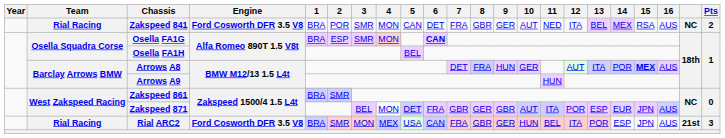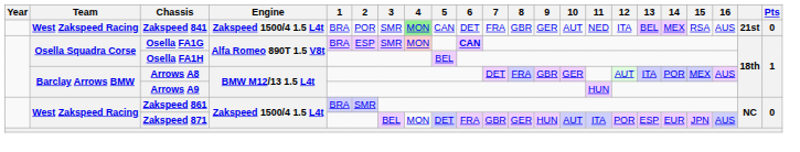 <table class="wikitable" style="text-align:center; font-size:85%">
 <tr>
 <th>Year</th>
 <th>Team</th>
 <th>Chassis</th>
 <th>Engine</th>
 <th>1</th>
 <th>2</th>
 <th>3</th>
 <th>4</th>
 <th>5</th>
 <th>6</th>
 <th>7</th>
 <th>8</th>
 <th>9</th>
 <th>10</th>
 <th>11</th>
 <th>12</th>
 <th>13</th>
 <th>14</th>
 <th>15</th>
 <th>16</th>
 <th></th>
 <th><a href='#'>Pts</a></th>
 </tr>
 <tr>
 <td></td>
-<th nowrap><a href='#'>Rial Racing</a></th>
+<th nowrap><a href='#'>West</a> <a href='#'>Zakspeed Racing</a></th>
 <th nowrap><a href='#'>Zakspeed</a> <a href='#'>841</a></th>
-<th nowrap><a href='#'>Ford Cosworth DFR</a> 3.5 <a href='#'>V8</a></th>
+<th nowrap><a href='#'>Zakspeed</a> 1500/4 1.5 <a href='#'>L4</a><a href='#'>t</a></th>
 <td><a href='#'>BRA</a></td>
 <td><a href='#'>POR</a></td>
 <td><a href='#'>SMR</a></td>
-<td><a href='#'>MON</a></td>
+<td style="background: lightgreen;"><a href='#'>MON</a></td>
 <td><a href='#'>CAN</a></td>
 <td><a href='#'>DET</a></td>
 <td><a href='#'>FRA</a></td>
 <td><a href='#'>GBR</a></td>
 <td><a href='#'>GER</a></td>
 <td><a href='#'>AUT</a></td>
 <td><a href='#'>NED</a></td>
 <td><a href='#'>ITA</a></td>
 <td style="background:#EFCFFF;"><a href='#'>BEL</a><br></td>
 <td style="background:#EFCFFF;"><a href='#'>MEX</a><br></td>
 <td><a href='#'>RSA</a></td>
 <td><a href='#'>AUS</a></td>
-<th>NC</th>
-<th>2</th>
+<th>21st</th>
+<th>0</th>
 </tr>
 <tr>
 <td rowspan=4></td>
 <th rowspan=2 nowrap><a href='#'>Osella Squadra Corse</a></th>
 <th nowrap><a href='#'>Osella</a> <a href='#'>FA1G</a></th>
 <th rowspan=2 nowrap><a href='#'>Alfa Romeo</a> 890T 1.5 <a href='#'>V8</a><a href='#'>t</a></th>
 <td style="background:#EFCFFF;"><a href='#'>BRA</a><br></td>
 <td style="background:#EFCFFF;"><a href='#'>ESP</a><br></td>
 <td style="background:#EFCFFF;"><a href='#'>SMR</a><br></td>
 <td style="background:#FFCFCF;"><a href='#'>MON</a><br></td>
 <td></td>
 <td style="background:#EFCFFF;"><strong><a href='#'>CAN</a><br></strong></td>
 <td colspan=10></td>
 <th rowspan=4>18th</th>
 <th rowspan=4>1</th>
 </tr>
 <tr>
 <th nowrap><a href='#'>Osella</a> <a href='#'>FA1H</a></th>
 <td colspan=4></td>
 <td style="background:#EFCFFF;"><a href='#'>BEL</a><br></td>
 <td colspan=11></td>
 </tr>
 <tr>
 <th rowspan=2 nowrap><a href='#'>Barclay</a> <a href='#'>Arrows</a> <a href='#'>BMW</a></th>
 <th nowrap><a href='#'>Arrows</a> <a href='#'>A8</a></th>
 <th rowspan=2 nowrap><a href='#'>BMW M12</a>/13 1.5 <a href='#'>L4</a><a href='#'>t</a></th>
 <td colspan=6></td>
 <td style="background:#EFCFFF;"><a href='#'>DET</a><br></td>
 <td style="background:#CFCFFF;"><a href='#'>FRA</a><br></td>
-<td style="background:#EFCFFF;"><a href='#'>HUN</a><br></td>
+<td style="background:#EFCFFF;"><a href='#'>GBR</a><br></td>
 <td style="background:#EFCFFF;"><a href='#'>GER</a><br></td>
 <td></td>
 <td style="background:#DFFFDF;"><a href='#'>AUT</a><br></td>
 <td style="background:#CFCFFF;"><a href='#'>ITA</a><br></td>
 <td style="background:#CFCFFF;"><a href='#'>POR</a><br></td>
-<td style="background:#CFCFFF;"><strong><a href='#'>MEX</a><br></strong></td>
+<td style="background:#CFCFFF;"><a href='#'>MEX</a><br></td>
 <td style="background:#EFCFFF;"><a href='#'>AUS</a><br></td>
 </tr>
 <tr>
 <th nowrap><a href='#'>Arrows</a> <a href='#'>A9</a></th>
 <td colspan=10></td>
 <td style="background:#EFCFFF;"><a href='#'>HUN</a><br></td>
 <td colspan=5></td>
 </tr>
 <tr>
 <td rowspan=2></td>
 <th rowspan=2 nowrap><a href='#'>West</a> <a href='#'>Zakspeed Racing</a></th>
 <th nowrap><a href='#'>Zakspeed</a> <a href='#'>861</a></th>
 <th rowspan=2 nowrap><a href='#'>Zakspeed</a> 1500/4 1.5 <a href='#'>L4</a><a href='#'>t</a></th>
 <td style="background:#CFCFFF;"><a href='#'>BRA</a><br></td>
 <td style="background:#CFCFFF;"><a href='#'>SMR</a><br></td>
 <td colspan=14></td>
 <th rowspan=2>NC</th>
 <th rowspan=2>0</th>
 </tr>
 <tr>
 <th nowrap><a href='#'>Zakspeed</a> <a href='#'>871</a></th>
 <td colspan=2></td>
 <td style="background:#EFCFFF;"><a href='#'>BEL</a><br></td>
 <td><a href='#'>MON</a><br></td>
 <td style="background:#CFCFFF;"><a href='#'>DET</a><br></td>
 <td style="background:#EFCFFF;"><a href='#'>FRA</a><br></td>
 <td style="background:#EFCFFF;"><a href='#'>GBR</a><br></td>
 <td style="background:#EFCFFF;"><a href='#'>GER</a><br></td>
-<td style="background:#EFCFFF;"><a href='#'>GBR</a><br></td>
+<td style="background:#EFCFFF;"><a href='#'>HUN</a><br></td>
 <td style="background:#CFCFFF;"><a href='#'>AUT</a><br></td>
 <td style="background:#CFCFFF;"><a href='#'>ITA</a><br></td>
 <td style="background:#EFCFFF;"><a href='#'>POR</a><br></td>
 <td style="background:#EFCFFF;"><a href='#'>ESP</a><br></td>
 <td style="background:#EFCFFF;"><a href='#'>EUR</a><br></td>
 <td style="background:#EFCFFF;"><a href='#'>JPN</a><br></td>
 <td style="background:#CFCFFF;"><a href='#'>AUS</a><br></td>
 </tr>
 <tr>
-<td></td>
-<th nowrap><a href='#'>Rial Racing</a></th>
-<th nowrap><a href='#'>Rial</a> <a href='#'>ARC2</a></th>
-<th nowrap><a href='#'>Ford Cosworth DFR</a> 3.5 <a href='#'>V8</a></th>
-<td style="background:#CFCFFF;"><a href='#'>BRA</a><br></td>
-<td style="background:#FFCFCF;"><a href='#'>SMR</a><br></td>
-<td style="background:#FFCFCF;"><a href='#'>MON</a><br></td>
-<td style="background:#CFCFFF;"><a href='#'>MEX</a><br></td>
-<td style="background:#DFFFDF;"><a href='#'>USA</a><br></td>
-<td style="background:#CFCFFF;"><a href='#'>CAN</a><br></td>
-<td style="background:#FFCFCF;"><a href='#'>FRA</a><br></td>
-<td style="background:#FFCFCF;"><a href='#'>GBR</a><br></td>
-<td style="background:#FFCFCF;"><a href='#'>GER</a><br></td>
-<td style="background:#FFCFCF;"><a href='#'>HUN</a><br></td>
-<td style="background:#FFCFCF;"><a href='#'>BEL</a><br></td>
-<td style="background:#FFCFCF;"><a href='#'>ITA</a><br></td>
-<td style="background:#FFCFCF;"><a href='#'>POR</a><br></td>
-<td><a href='#'>ESP</a></td>
-<td><a href='#'>JPN</a></td>
-<td><a href='#'>AUS</a></td>
-<th>21st</th>
-<th>3</th>
-</tr>
-<tr>
 <th colspan="22"></th>
 </tr>
 </table>
